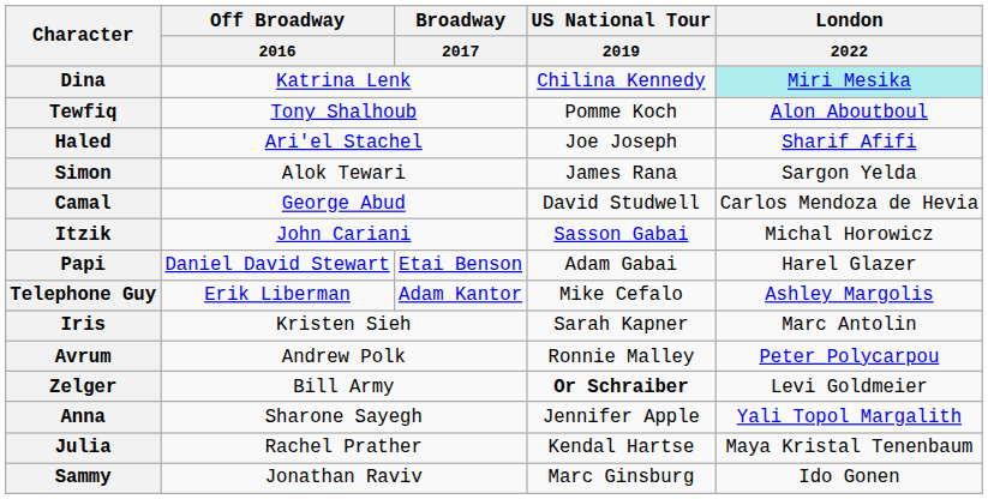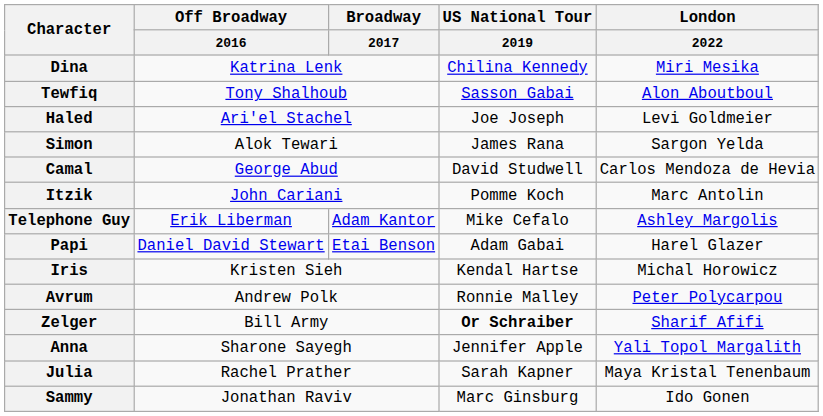 <table class="wikitable" style="width:1000;">
 <tr>
 <th rowspan="2">Character</th>
 <th>Off Broadway</th>
 <th>Broadway</th>
 <th>US National Tour</th>
 <th>London</th>
 </tr>
 <tr>
 <th><small>2016</small></th>
 <th><small>2017</small></th>
 <th><small>2019</small></th>
 <th><small>2022</small></th>
 </tr>
 <tr>
 <th>Dina</th>
 <td colspan=2 align=center><a href='#'>Katrina Lenk</a></td>
 <td align=center><a href='#'>Chilina Kennedy</a></td>
-<td align=center style="background: paleturquoise;"><a href='#'>Miri Mesika</a></td>
+<td align=center><a href='#'>Miri Mesika</a></td>
 </tr>
 <tr>
 <th>Tewfiq</th>
 <td colspan=2 align=center><a href='#'>Tony Shalhoub</a></td>
-<td align=center>Pomme Koch</td>
+<td align=center><a href='#'>Sasson Gabai</a></td>
 <td align=center><a href='#'>Alon Aboutboul</a></td>
 </tr>
 <tr>
 <th>Haled</th>
 <td colspan=2 align=center><a href='#'>Ari'el Stachel</a></td>
 <td align=center>Joe Joseph</td>
-<td align=center><a href='#'>Sharif Afifi</a></td>
+<td align=center>Levi Goldmeier</td>
 </tr>
 <tr>
 <th>Simon</th>
 <td colspan=2 align=center>Alok Tewari</td>
 <td align=center>James Rana</td>
 <td align=center>Sargon Yelda</td>
 </tr>
 <tr>
 <th>Camal</th>
 <td colspan=2 align=center><a href='#'>George Abud</a></td>
 <td align=center>David Studwell</td>
 <td align=center>Carlos Mendoza de Hevia</td>
 </tr>
 <tr>
 <th>Itzik</th>
 <td colspan=2 align=center><a href='#'>John Cariani</a></td>
-<td align=center><a href='#'>Sasson Gabai</a></td>
-<td align=center>Michal Horowicz</td>
+<td align=center>Pomme Koch</td>
+<td align=center>Marc Antolin</td>
+</tr>
+<tr>
+<th>Telephone Guy</th>
+<td align=center><a href='#'>Erik Liberman</a></td>
+<td align=center><a href='#'>Adam Kantor</a></td>
+<td align=center>Mike Cefalo</td>
+<td align=center><a href='#'>Ashley Margolis</a></td>
 </tr>
 <tr>
 <th>Papi</th>
 <td align=center><a href='#'>Daniel David Stewart</a></td>
 <td align=center><a href='#'>Etai Benson</a></td>
 <td align=center>Adam Gabai</td>
 <td align=center>Harel Glazer</td>
 </tr>
 <tr>
-<th>Telephone Guy</th>
-<td align=center><a href='#'>Erik Liberman</a></td>
-<td align=center><a href='#'>Adam Kantor</a></td>
-<td align=center>Mike Cefalo</td>
-<td align=center><a href='#'>Ashley Margolis</a></td>
-</tr>
-<tr>
 <th>Iris</th>
 <td colspan=2 align=center>Kristen Sieh</td>
-<td align=center>Sarah Kapner</td>
-<td align=center>Marc Antolin</td>
+<td align=center>Kendal Hartse</td>
+<td align=center>Michal Horowicz</td>
 </tr>
 <tr>
 <th>Avrum</th>
 <td colspan=2 align=center>Andrew Polk</td>
 <td align=center>Ronnie Malley</td>
 <td align=center><a href='#'>Peter Polycarpou</a></td>
 </tr>
 <tr>
 <th>Zelger</th>
 <td colspan=2 align=center>Bill Army</td>
 <td align=center><strong>Or Schraiber</strong></td>
-<td align=center>Levi Goldmeier</td>
+<td align=center><a href='#'>Sharif Afifi</a></td>
 </tr>
 <tr>
 <th>Anna</th>
 <td colspan=2 align=center>Sharone Sayegh</td>
 <td align=center>Jennifer Apple</td>
 <td align=center><a href='#'>Yali Topol Margalith</a></td>
 </tr>
 <tr>
 <th>Julia</th>
 <td colspan=2 align=center>Rachel Prather</td>
-<td align=center>Kendal Hartse</td>
+<td align=center>Sarah Kapner</td>
 <td align=center>Maya Kristal Tenenbaum</td>
 </tr>
 <tr>
 <th>Sammy</th>
 <td colspan=2 align=center>Jonathan Raviv</td>
 <td align=center>Marc Ginsburg</td>
 <td align=center>Ido Gonen</td>
 </tr>
 </table>
